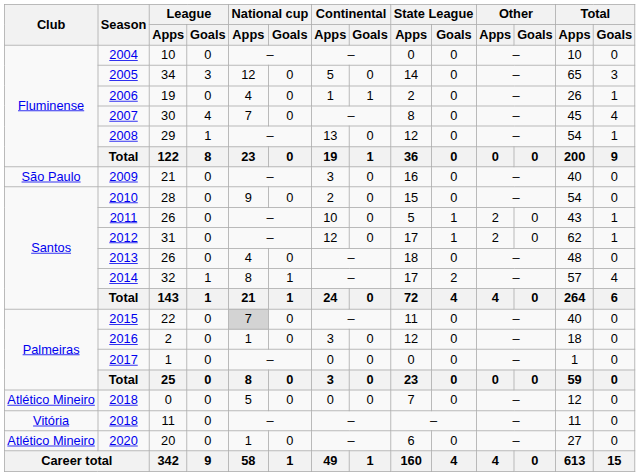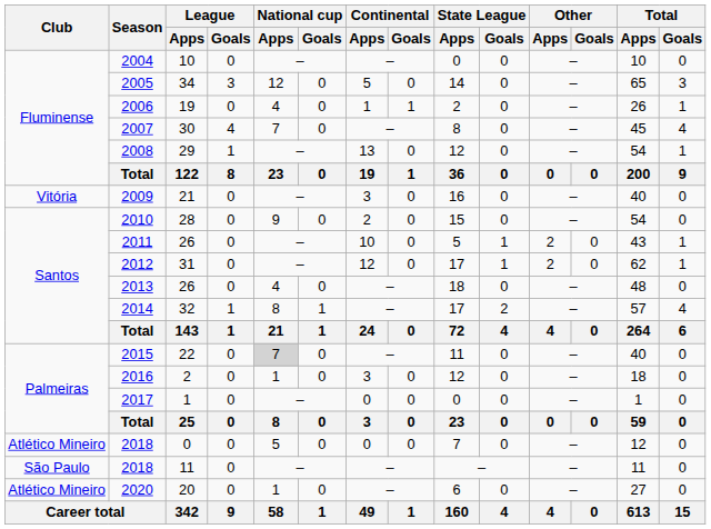 <table class="wikitable" style="text-align:center">
 <tr>
 <th rowspan="2">Club</th>
 <th rowspan="2">Season</th>
 <th colspan="2">League</th>
 <th colspan="2">National cup</th>
 <th colspan="2">Continental</th>
 <th colspan="2">State League</th>
 <th colspan="2">Other</th>
 <th colspan="2">Total</th>
 </tr>
 <tr>
 <th>Apps</th>
 <th>Goals</th>
 <th>Apps</th>
 <th>Goals</th>
 <th>Apps</th>
 <th>Goals</th>
 <th>Apps</th>
 <th>Goals</th>
 <th>Apps</th>
 <th>Goals</th>
 <th>Apps</th>
 <th>Goals</th>
 </tr>
 <tr>
 <td rowspan="6"><a href='#'>Fluminense</a></td>
 <td><a href='#'>2004</a></td>
 <td>10</td>
 <td>0</td>
 <td colspan="2">–</td>
 <td colspan="2">–</td>
 <td>0</td>
 <td>0</td>
 <td colspan="2">–</td>
 <td>10</td>
 <td>0</td>
 </tr>
 <tr>
 <td><a href='#'>2005</a></td>
 <td>34</td>
 <td>3</td>
 <td>12</td>
 <td>0</td>
 <td>5</td>
 <td>0</td>
 <td>14</td>
 <td>0</td>
 <td colspan="2">–</td>
 <td>65</td>
 <td>3</td>
 </tr>
 <tr>
 <td><a href='#'>2006</a></td>
 <td>19</td>
 <td>0</td>
 <td>4</td>
 <td>0</td>
 <td>1</td>
 <td>1</td>
 <td>2</td>
 <td>0</td>
 <td colspan="2">–</td>
 <td>26</td>
 <td>1</td>
 </tr>
 <tr>
 <td><a href='#'>2007</a></td>
 <td>30</td>
 <td>4</td>
 <td>7</td>
 <td>0</td>
 <td colspan="2">–</td>
 <td>8</td>
 <td>0</td>
 <td colspan="2">–</td>
 <td>45</td>
 <td>4</td>
 </tr>
 <tr>
 <td><a href='#'>2008</a></td>
 <td>29</td>
 <td>1</td>
 <td colspan="2">–</td>
 <td>13</td>
 <td>0</td>
 <td>12</td>
 <td>0</td>
 <td colspan="2">–</td>
 <td>54</td>
 <td>1</td>
 </tr>
 <tr>
 <th>Total</th>
 <th>122</th>
 <th>8</th>
 <th>23</th>
 <th>0</th>
 <th>19</th>
 <th>1</th>
 <th>36</th>
 <th>0</th>
 <th>0</th>
 <th>0</th>
 <th>200</th>
 <th>9</th>
 </tr>
 <tr>
-<td><a href='#'>São Paulo</a></td>
+<td><a href='#'>Vitória</a></td>
 <td><a href='#'>2009</a></td>
 <td>21</td>
 <td>0</td>
 <td colspan="2">–</td>
 <td>3</td>
 <td>0</td>
 <td>16</td>
 <td>0</td>
 <td colspan="2">–</td>
 <td>40</td>
 <td>0</td>
 </tr>
 <tr>
 <td rowspan="6"><a href='#'>Santos</a></td>
 <td><a href='#'>2010</a></td>
 <td>28</td>
 <td>0</td>
 <td>9</td>
 <td>0</td>
 <td>2</td>
 <td>0</td>
 <td>15</td>
 <td>0</td>
 <td colspan="2">–</td>
 <td>54</td>
 <td>0</td>
 </tr>
 <tr>
 <td><a href='#'>2011</a></td>
 <td>26</td>
 <td>0</td>
 <td colspan="2">–</td>
 <td>10</td>
 <td>0</td>
 <td>5</td>
 <td>1</td>
 <td>2</td>
 <td>0</td>
 <td>43</td>
 <td>1</td>
 </tr>
 <tr>
 <td><a href='#'>2012</a></td>
 <td>31</td>
 <td>0</td>
 <td colspan="2">–</td>
 <td>12</td>
 <td>0</td>
 <td>17</td>
 <td>1</td>
 <td>2</td>
 <td>0</td>
 <td>62</td>
 <td>1</td>
 </tr>
 <tr>
 <td><a href='#'>2013</a></td>
 <td>26</td>
 <td>0</td>
 <td>4</td>
 <td>0</td>
 <td colspan="2">–</td>
 <td>18</td>
 <td>0</td>
 <td colspan="2">–</td>
 <td>48</td>
 <td>0</td>
 </tr>
 <tr>
 <td><a href='#'>2014</a></td>
 <td>32</td>
 <td>1</td>
 <td>8</td>
 <td>1</td>
 <td colspan="2">–</td>
 <td>17</td>
 <td>2</td>
 <td colspan="2">–</td>
 <td>57</td>
 <td>4</td>
 </tr>
 <tr>
 <th>Total</th>
 <th>143</th>
 <th>1</th>
 <th>21</th>
 <th>1</th>
 <th>24</th>
 <th>0</th>
 <th>72</th>
 <th>4</th>
 <th>4</th>
 <th>0</th>
 <th>264</th>
 <th>6</th>
 </tr>
 <tr>
 <td rowspan="4"><a href='#'>Palmeiras</a></td>
 <td><a href='#'>2015</a></td>
 <td>22</td>
 <td>0</td>
 <td style="background: lightgrey;">7</td>
 <td>0</td>
 <td colspan="2">–</td>
 <td>11</td>
 <td>0</td>
 <td colspan="2">–</td>
 <td>40</td>
 <td>0</td>
 </tr>
 <tr>
 <td><a href='#'>2016</a></td>
 <td>2</td>
 <td>0</td>
 <td>1</td>
 <td>0</td>
 <td>3</td>
 <td>0</td>
 <td>12</td>
 <td>0</td>
 <td colspan="2">–</td>
 <td>18</td>
 <td>0</td>
 </tr>
 <tr>
 <td><a href='#'>2017</a></td>
 <td>1</td>
 <td>0</td>
 <td colspan="2">–</td>
 <td>0</td>
 <td>0</td>
 <td>0</td>
 <td>0</td>
 <td colspan="2">–</td>
 <td>1</td>
 <td>0</td>
 </tr>
 <tr>
 <th>Total</th>
 <th>25</th>
 <th>0</th>
 <th>8</th>
 <th>0</th>
 <th>3</th>
 <th>0</th>
 <th>23</th>
 <th>0</th>
 <th>0</th>
 <th>0</th>
 <th>59</th>
 <th>0</th>
 </tr>
 <tr>
 <td><a href='#'>Atlético Mineiro</a></td>
 <td><a href='#'>2018</a></td>
 <td>0</td>
 <td>0</td>
 <td>5</td>
 <td>0</td>
 <td>0</td>
 <td>0</td>
 <td>7</td>
 <td>0</td>
 <td colspan="2">–</td>
 <td>12</td>
 <td>0</td>
 </tr>
 <tr>
-<td><a href='#'>Vitória</a></td>
+<td><a href='#'>São Paulo</a></td>
 <td><a href='#'>2018</a></td>
 <td>11</td>
 <td>0</td>
 <td colspan="2">–</td>
 <td colspan="2">–</td>
 <td colspan="2">–</td>
 <td colspan="2">–</td>
 <td>11</td>
 <td>0</td>
 </tr>
 <tr>
 <td><a href='#'>Atlético Mineiro</a></td>
 <td><a href='#'>2020</a></td>
 <td>20</td>
 <td>0</td>
 <td>1</td>
 <td>0</td>
 <td colspan="2">–</td>
 <td>6</td>
 <td>0</td>
 <td colspan="2">–</td>
 <td>27</td>
 <td>0</td>
 </tr>
 <tr>
 <th colspan="2">Career total</th>
 <th>342</th>
 <th>9</th>
 <th>58</th>
 <th>1</th>
 <th>49</th>
 <th>1</th>
 <th>160</th>
 <th>4</th>
 <th>4</th>
 <th>0</th>
 <th>613</th>
 <th>15</th>
 </tr>
 </table>
